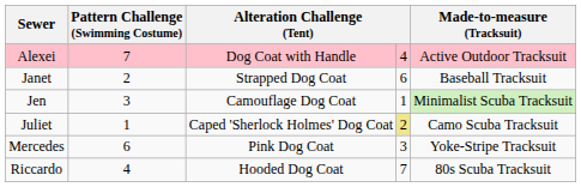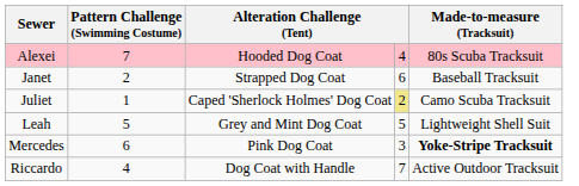 <table class="wikitable" style="text-align:center;">
 <tr>
 <th>Sewer</th>
 <th>Pattern Challenge<br><small>(Swimming Costume)</small></th>
 <th Colspan=2>Alteration Challenge<br><small>(Tent)</small></th>
 <th>Made-to-measure<br><small>(Tracksuit)</small></th>
 </tr>
 <tr style="background:pink">
 <td>Alexei</td>
 <td>7</td>
-<td>Dog Coat with Handle</td>
+<td>Hooded Dog Coat</td>
 <td>4</td>
-<td>Active Outdoor Tracksuit</td>
+<td>80s Scuba Tracksuit</td>
 </tr>
 <tr>
 <td>Janet</td>
 <td>2</td>
 <td>Strapped Dog Coat</td>
 <td>6</td>
 <td>Baseball Tracksuit</td>
 </tr>
 <tr>
-<td>Jen</td>
-<td>3</td>
-<td>Camouflage Dog Coat</td>
-<td>1</td>
-<td style="background:#d0f0c0">Minimalist Scuba Tracksuit</td>
-</tr>
-<tr>
 <td>Juliet</td>
 <td>1</td>
 <td>Caped 'Sherlock Holmes' Dog Coat</td>
 <td style="background: khaki;">2</td>
 <td>Camo Scuba Tracksuit</td>
 </tr>
 <tr>
+<td>Leah</td>
+<td>5</td>
+<td>Grey and Mint Dog Coat</td>
+<td>5</td>
+<td>Lightweight Shell Suit</td>
+</tr>
+<tr>
 <td>Mercedes</td>
 <td>6</td>
 <td>Pink Dog Coat</td>
 <td>3</td>
-<td>Yoke-Stripe Tracksuit</td>
+<td><strong>Yoke-Stripe Tracksuit</strong></td>
 </tr>
 <tr>
 <td>Riccardo</td>
 <td>4</td>
-<td>Hooded Dog Coat</td>
+<td>Dog Coat with Handle</td>
 <td>7</td>
-<td>80s Scuba Tracksuit</td>
+<td>Active Outdoor Tracksuit</td>
 </tr>
 </table>
